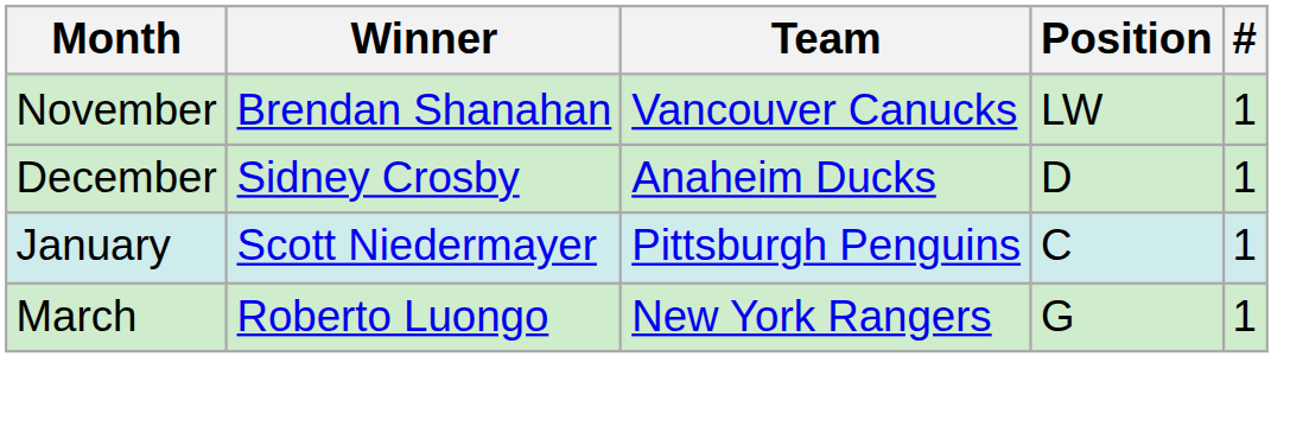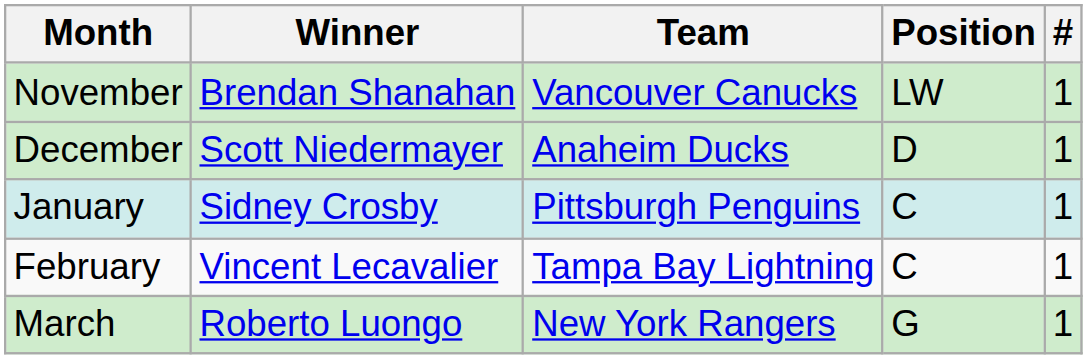 <table class="wikitable">
 <tr>
 <th>Month</th>
 <th>Winner</th>
 <th>Team</th>
 <th>Position</th>
 <th>#</th>
 </tr>
 <tr bgcolor="#CFECCC">
 <td>November</td>
 <td><a href='#'>Brendan Shanahan</a></td>
 <td><a href='#'>Vancouver Canucks</a></td>
 <td>LW</td>
 <td>1</td>
 </tr>
 <tr bgcolor="#CFECCC">
 <td>December</td>
-<td><a href='#'>Sidney Crosby</a></td>
+<td><a href='#'>Scott Niedermayer</a></td>
 <td><a href='#'>Anaheim Ducks</a></td>
 <td>D</td>
 <td>1</td>
 </tr>
 <tr bgcolor="#CFECEC">
 <td>January</td>
-<td><a href='#'>Scott Niedermayer</a></td>
+<td><a href='#'>Sidney Crosby</a></td>
 <td><a href='#'>Pittsburgh Penguins</a></td>
+<td>C</td>
+<td>1</td>
+</tr>
+<tr>
+<td>February</td>
+<td><a href='#'>Vincent Lecavalier</a></td>
+<td><a href='#'>Tampa Bay Lightning</a></td>
 <td>C</td>
 <td>1</td>
 </tr>
 <tr bgcolor="#CFECCC">
 <td>March</td>
 <td><a href='#'>Roberto Luongo</a></td>
 <td><a href='#'>New York Rangers</a></td>
 <td>G</td>
 <td>1</td>
 </tr>
 </table>
